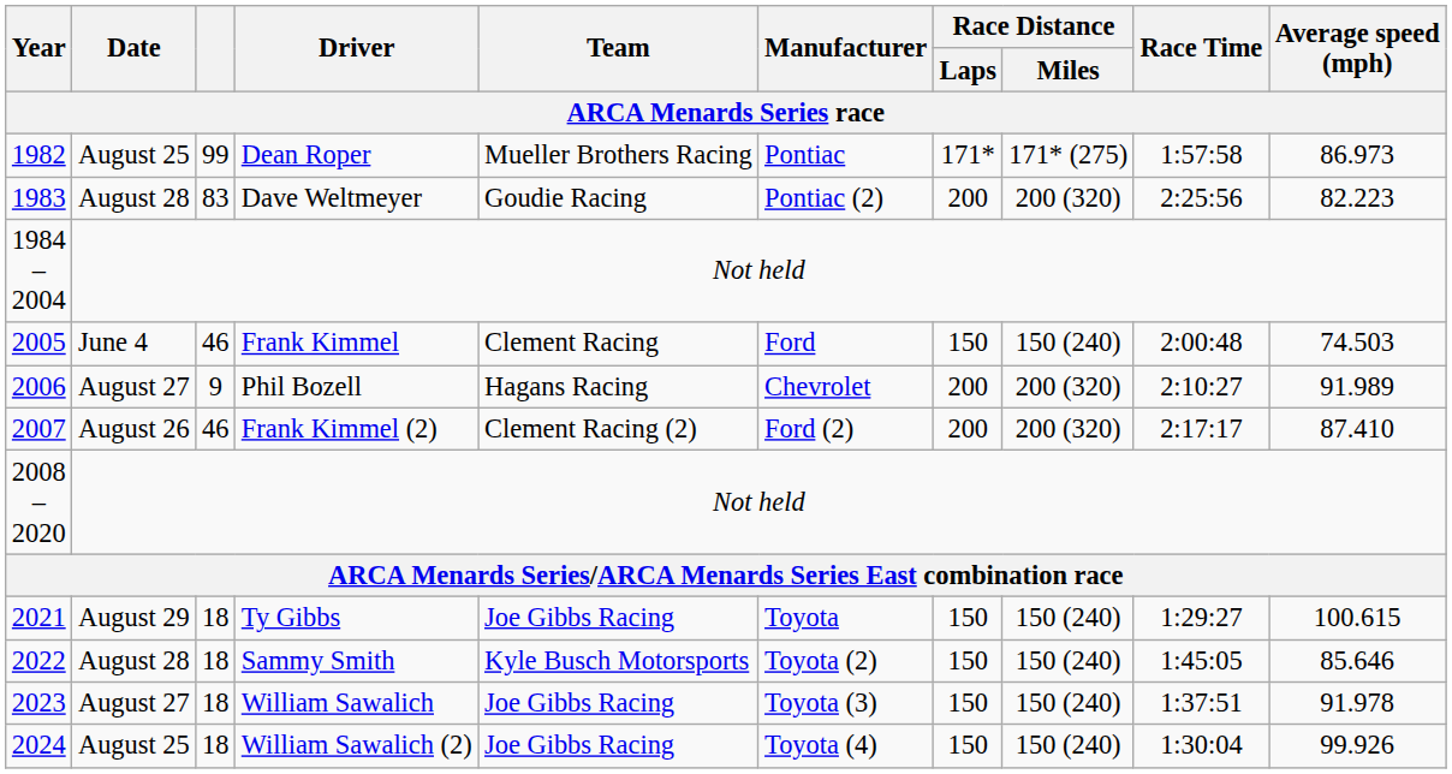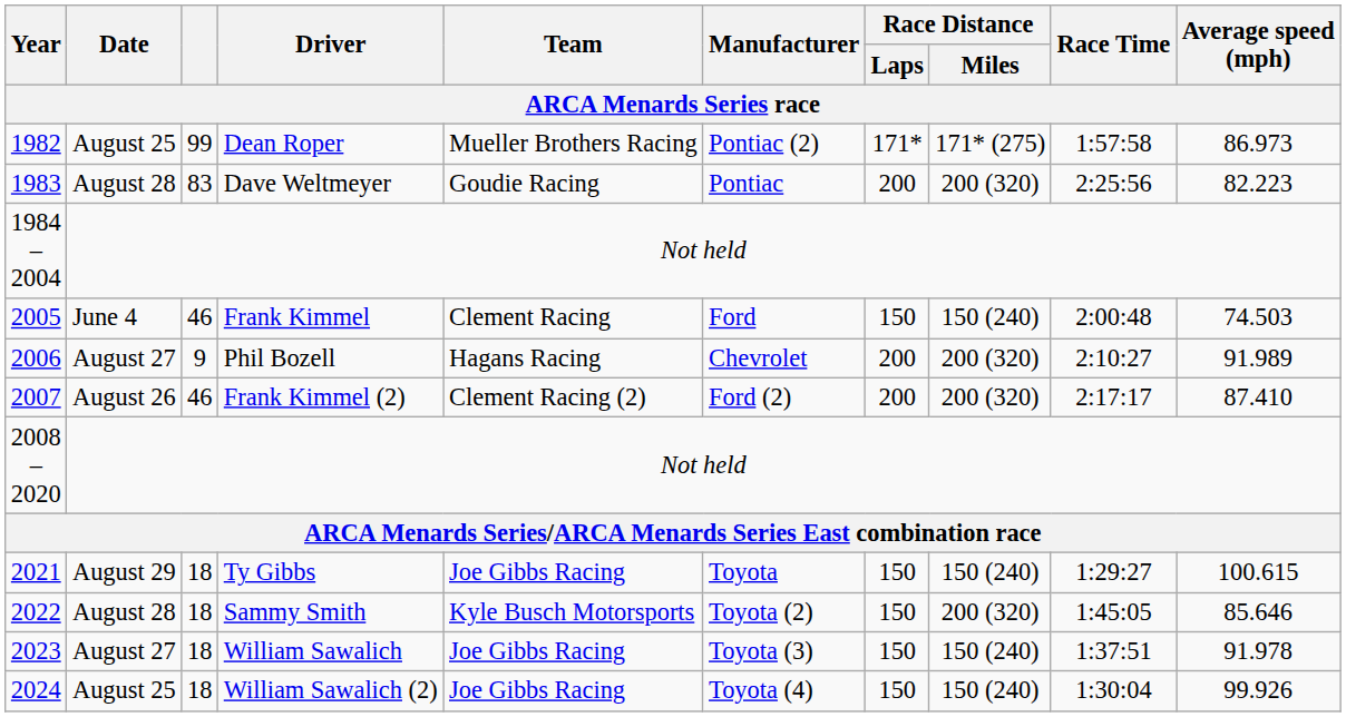 <table class="wikitable">
 <tr>
 <th rowspan="2">Year</th>
 <th rowspan="2">Date</th>
 <th rowspan="2"></th>
 <th rowspan="2">Driver</th>
 <th rowspan="2">Team</th>
 <th rowspan="2">Manufacturer</th>
 <th colspan="2">Race Distance</th>
 <th rowspan="2">Race Time</th>
 <th rowspan="2">Average speed<br>(mph)</th>
 </tr>
 <tr>
 <th>Laps</th>
 <th>Miles</th>
 </tr>
 <tr>
 <th colspan=10><a href='#'>ARCA Menards Series</a> race</th>
 </tr>
 <tr>
 <td><a href='#'>1982</a></td>
 <td>August 25</td>
 <td align="center">99</td>
 <td><a href='#'>Dean Roper</a></td>
 <td>Mueller Brothers Racing</td>
-<td><a href='#'>Pontiac</a></td>
+<td><a href='#'>Pontiac</a> (2)</td>
 <td align="center">171*</td>
 <td align="center">171* (275)</td>
 <td align="center">1:57:58</td>
 <td align="center">86.973</td>
 </tr>
 <tr>
 <td><a href='#'>1983</a></td>
 <td>August 28</td>
 <td align="center">83</td>
 <td>Dave Weltmeyer</td>
 <td>Goudie Racing</td>
-<td><a href='#'>Pontiac</a> (2)</td>
+<td><a href='#'>Pontiac</a></td>
 <td align="center">200</td>
 <td align="center">200 (320)</td>
 <td align="center">2:25:56</td>
 <td align="center">82.223</td>
 </tr>
 <tr>
 <td align=center>1984<br>–<br>2004</td>
 <td colspan="10" align="center"><em>Not held</em></td>
 </tr>
 <tr>
 <td><a href='#'>2005</a></td>
 <td>June 4</td>
 <td align="center">46</td>
 <td><a href='#'>Frank Kimmel</a></td>
 <td>Clement Racing</td>
 <td><a href='#'>Ford</a></td>
 <td align="center">150</td>
 <td align="center">150 (240)</td>
 <td align="center">2:00:48</td>
 <td align="center">74.503</td>
 </tr>
 <tr>
 <td><a href='#'>2006</a></td>
 <td>August 27</td>
 <td align="center">9</td>
 <td>Phil Bozell</td>
 <td>Hagans Racing</td>
 <td><a href='#'>Chevrolet</a></td>
 <td align="center">200</td>
 <td align="center">200 (320)</td>
 <td align="center">2:10:27</td>
 <td align="center">91.989</td>
 </tr>
 <tr>
 <td><a href='#'>2007</a></td>
 <td>August 26</td>
 <td align="center">46</td>
 <td><a href='#'>Frank Kimmel</a> (2)</td>
 <td>Clement Racing (2)</td>
 <td><a href='#'>Ford</a> (2)</td>
 <td align="center">200</td>
 <td align="center">200 (320)</td>
 <td align="center">2:17:17</td>
 <td align="center">87.410</td>
 </tr>
 <tr>
 <td align=center>2008<br>–<br>2020</td>
 <td colspan="10" align="center"><em>Not held</em></td>
 </tr>
 <tr>
 <th colspan=10><a href='#'>ARCA Menards Series</a>/<a href='#'>ARCA Menards Series East</a> combination race</th>
 </tr>
 <tr>
 <td><a href='#'>2021</a></td>
 <td>August 29</td>
 <td align="center">18</td>
 <td><a href='#'>Ty Gibbs</a></td>
 <td><a href='#'>Joe Gibbs Racing</a></td>
 <td><a href='#'>Toyota</a></td>
 <td align="center">150</td>
 <td align="center">150 (240)</td>
 <td align="center">1:29:27</td>
 <td align="center">100.615</td>
 </tr>
 <tr>
 <td><a href='#'>2022</a></td>
 <td>August 28</td>
 <td align="center">18</td>
 <td><a href='#'>Sammy Smith</a></td>
 <td><a href='#'>Kyle Busch Motorsports</a></td>
 <td><a href='#'>Toyota</a> (2)</td>
 <td align="center">150</td>
-<td align="center">150 (240)</td>
+<td align="center">200 (320)</td>
 <td align="center">1:45:05</td>
 <td align="center">85.646</td>
 </tr>
 <tr>
 <td><a href='#'>2023</a></td>
 <td>August 27</td>
 <td align="center">18</td>
 <td><a href='#'>William Sawalich</a></td>
 <td><a href='#'>Joe Gibbs Racing</a></td>
 <td><a href='#'>Toyota</a> (3)</td>
 <td align="center">150</td>
 <td align="center">150 (240)</td>
 <td align="center">1:37:51</td>
 <td align="center">91.978</td>
 </tr>
 <tr>
 <td><a href='#'>2024</a></td>
 <td>August 25</td>
 <td align="center">18</td>
 <td><a href='#'>William Sawalich</a> (2)</td>
 <td><a href='#'>Joe Gibbs Racing</a></td>
 <td><a href='#'>Toyota</a> (4)</td>
 <td align="center">150</td>
 <td align="center">150 (240)</td>
 <td align="center">1:30:04</td>
 <td align="center">99.926</td>
 </tr>
 </table>
